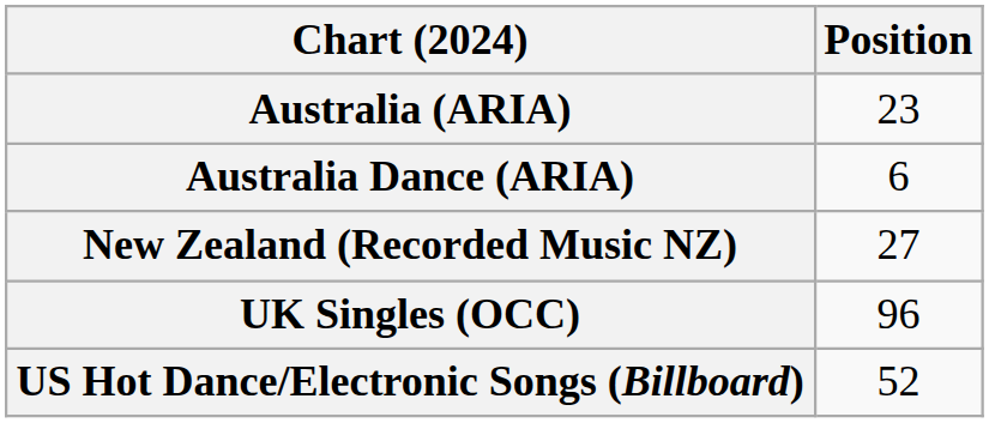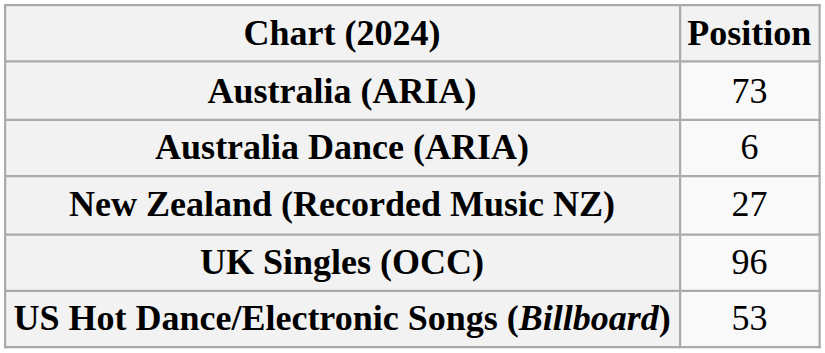 <table class="wikitable sortable plainrowheaders" style="text-align:center">
 <tr>
 <th scope="col">Chart (2024)</th>
 <th scope="col">Position</th>
 </tr>
 <tr>
 <th scope="row">Australia (ARIA)</th>
-<td>23</td>
+<td>73</td>
 </tr>
 <tr>
 <th scope="row">Australia Dance (ARIA)</th>
 <td>6</td>
 </tr>
 <tr>
 <th scope="row">New Zealand (Recorded Music NZ)</th>
 <td>27</td>
 </tr>
 <tr>
 <th scope="row">UK Singles (OCC)</th>
 <td>96</td>
 </tr>
 <tr>
 <th scope="row">US Hot Dance/Electronic Songs (<em>Billboard</em>)</th>
-<td>52</td>
+<td>53</td>
 </tr>
 </table>
